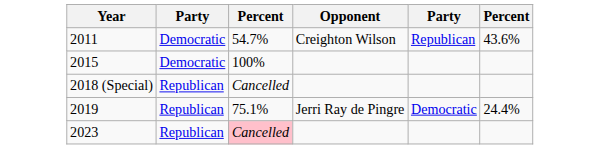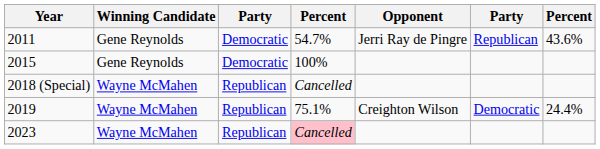 <table class="wikitable" style="margin:0.5em auto; font-size:95%;">
 <tr>
 <th>Year</th>
+<th>Winning Candidate</th>
 <th>Party</th>
 <th>Percent</th>
 <th>Opponent</th>
 <th>Party</th>
 <th>Percent</th>
 </tr>
 <tr>
 <td>2011</td>
+<td>Gene Reynolds</td>
 <td><a href='#'>Democratic</a></td>
 <td>54.7%</td>
-<td>Creighton Wilson</td>
+<td>Jerri Ray de Pingre</td>
 <td><a href='#'>Republican</a></td>
 <td>43.6%</td>
 </tr>
 <tr>
 <td>2015</td>
+<td>Gene Reynolds</td>
 <td><a href='#'>Democratic</a></td>
 <td>100%</td>
 <td></td>
 <td></td>
 <td></td>
 </tr>
 <tr>
 <td>2018 (Special)</td>
+<td><a href='#'>Wayne McMahen</a></td>
 <td><a href='#'>Republican</a></td>
 <td><em>Cancelled</em></td>
 <td></td>
 <td></td>
 <td></td>
 </tr>
 <tr>
 <td>2019</td>
+<td><a href='#'>Wayne McMahen</a></td>
 <td><a href='#'>Republican</a></td>
 <td>75.1%</td>
-<td>Jerri Ray de Pingre</td>
+<td>Creighton Wilson</td>
 <td><a href='#'>Democratic</a></td>
 <td>24.4%</td>
 </tr>
 <tr>
 <td>2023</td>
+<td><a href='#'>Wayne McMahen</a></td>
 <td><a href='#'>Republican</a></td>
 <td style="background: pink;"><em>Cancelled</em></td>
 <td></td>
 <td></td>
 <td></td>
 </tr>
 </table>
